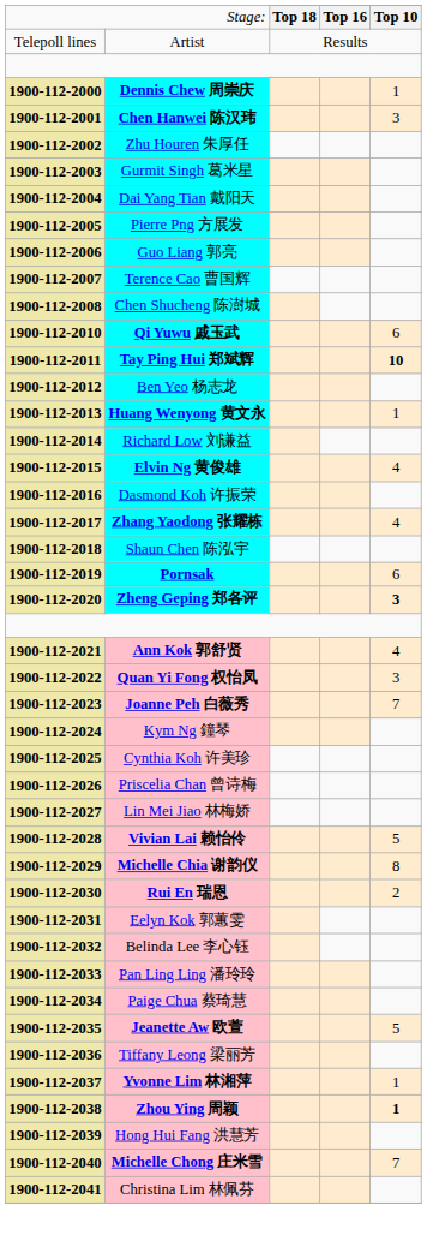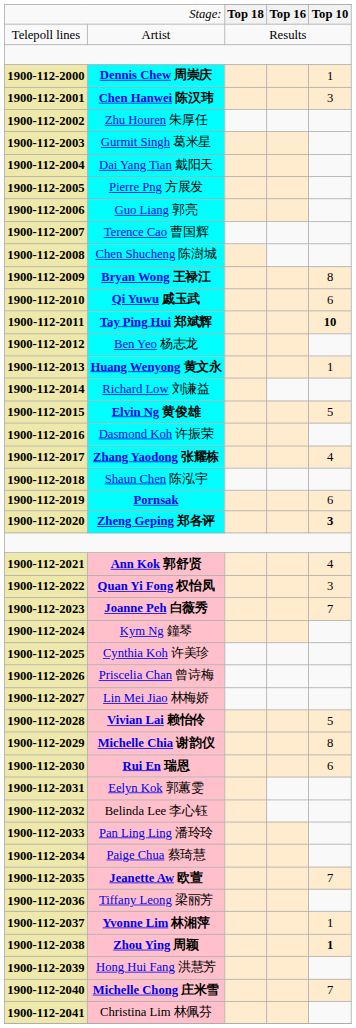 <table class="wikitable">
 <tr>
 <td align="right" rowspan="2" colspan="2"><em>Stage:</em></td>
 </tr>
 <tr>
 <th align="center">Top 18</th>
 <th align="center">Top 16</th>
 <th align="center">Top 10</th>
 </tr>
 <tr>
 <td colspan=1 align="center">Telepoll lines</td>
 <td colspan=1 align="center">Artist</td>
 <td colspan=3 align="center">Results</td>
 </tr>
 <tr>
 <td colspan=5 align="center"><br><div></div></td>
 </tr>
 <tr>
 <td bgcolor="palegoldenrod" align="center"><strong>1900-112-2000</strong></td>
 <td bgcolor="cyan" align="center"><strong><a href='#'>Dennis Chew</a> 周崇庆</strong></td>
 <td bgcolor="#FFEBCD"></td>
 <td bgcolor="#FFEBCD"></td>
 <td bgcolor="#FFEBCD" align="center">1</td>
 </tr>
 <tr>
 <td bgcolor="palegoldenrod" align="center"><strong>1900-112-2001</strong></td>
 <td bgcolor="cyan" align="center"><strong><a href='#'>Chen Hanwei</a> 陈汉玮</strong></td>
 <td bgcolor="#FFEBCD"></td>
 <td bgcolor="#FFEBCD"></td>
 <td bgcolor="#FFEBCD" align="center">3</td>
 </tr>
 <tr>
 <td bgcolor="palegoldenrod" align="center"><strong>1900-112-2002</strong></td>
 <td bgcolor="cyan" align="center"><a href='#'>Zhu Houren</a> 朱厚任</td>
 <td></td>
 <td></td>
 <td></td>
 </tr>
 <tr>
 <td bgcolor="palegoldenrod" align="center"><strong>1900-112-2003</strong></td>
 <td bgcolor="cyan" align="center"><a href='#'>Gurmit Singh</a> 葛米星</td>
 <td bgcolor="#FFEBCD"></td>
 <td bgcolor="#FFEBCD"></td>
 <td></td>
 </tr>
 <tr>
 <td bgcolor="palegoldenrod" align="center"><strong>1900-112-2004</strong></td>
 <td bgcolor="cyan" align="center"><a href='#'>Dai Yang Tian</a> 戴阳天</td>
 <td bgcolor="#FFEBCD"></td>
 <td bgcolor="#FFEBCD"></td>
 <td></td>
 </tr>
 <tr>
 <td bgcolor="palegoldenrod" align="center"><strong>1900-112-2005</strong></td>
 <td bgcolor="cyan" align="center"><a href='#'>Pierre Png</a> 方展发</td>
 <td bgcolor="#FFEBCD"></td>
 <td bgcolor="#FFEBCD"></td>
 <td></td>
 </tr>
 <tr>
 <td bgcolor="palegoldenrod" align="center"><strong>1900-112-2006</strong></td>
 <td bgcolor="cyan" align="center"><a href='#'>Guo Liang</a> 郭亮</td>
 <td bgcolor="#FFEBCD"></td>
 <td bgcolor="#FFEBCD"></td>
 <td></td>
 </tr>
 <tr>
 <td bgcolor="palegoldenrod" align="center"><strong>1900-112-2007</strong></td>
 <td bgcolor="cyan" align="center"><a href='#'>Terence Cao</a> 曹国辉</td>
 <td></td>
 <td></td>
 <td></td>
 </tr>
 <tr>
 <td bgcolor="palegoldenrod" align="center"><strong>1900-112-2008</strong></td>
 <td bgcolor="cyan" align="center"><a href='#'>Chen Shucheng</a> 陈澍城</td>
 <td bgcolor="#FFEBCD"></td>
 <td></td>
 <td></td>
 </tr>
 <tr>
+<td bgcolor="palegoldenrod" align="center"><strong>1900-112-2009</strong></td>
+<td bgcolor="cyan" align="center"><strong><a href='#'>Bryan Wong</a> 王禄江</strong></td>
+<td bgcolor="#FFEBCD"></td>
+<td bgcolor="#FFEBCD"></td>
+<td bgcolor="#FFEBCD" align="center">8</td>
+</tr>
+<tr>
 <td bgcolor="palegoldenrod" align="center"><strong>1900-112-2010</strong></td>
 <td bgcolor="cyan" align="center"><strong><a href='#'>Qi Yuwu</a> 戚玉武</strong></td>
 <td bgcolor="#FFEBCD"></td>
 <td bgcolor="#FFEBCD"></td>
 <td bgcolor="#FFEBCD" align="center">6</td>
 </tr>
 <tr>
 <td bgcolor="palegoldenrod" align="center"><strong>1900-112-2011</strong></td>
 <td bgcolor="cyan" align="center"><strong><a href='#'>Tay Ping Hui</a> 郑斌辉</strong></td>
 <td bgcolor="#FFEBCD"></td>
 <td bgcolor="#FFEBCD"></td>
 <td bgcolor="#FFEBCD" align="center"><strong>10</strong></td>
 </tr>
 <tr>
 <td bgcolor="palegoldenrod" align="center"><strong>1900-112-2012</strong></td>
 <td bgcolor="cyan" align="center"><a href='#'>Ben Yeo</a> 杨志龙</td>
 <td bgcolor="#FFEBCD"></td>
 <td bgcolor="#FFEBCD"></td>
 <td></td>
 </tr>
 <tr>
 <td bgcolor="palegoldenrod" align="center"><strong>1900-112-2013</strong></td>
 <td bgcolor="cyan" align="center"><strong><a href='#'>Huang Wenyong</a> 黄文永</strong></td>
 <td bgcolor="#FFEBCD"></td>
 <td bgcolor="#FFEBCD"></td>
 <td bgcolor="#FFEBCD" align="center">1</td>
 </tr>
 <tr>
 <td bgcolor="palegoldenrod" align="center"><strong>1900-112-2014</strong></td>
 <td bgcolor="cyan" align="center"><a href='#'>Richard Low</a> 刘谦益</td>
 <td bgcolor="#FFEBCD"></td>
 <td></td>
 <td></td>
 </tr>
 <tr>
 <td bgcolor="palegoldenrod" align="center"><strong>1900-112-2015</strong></td>
 <td bgcolor="cyan" align="center"><strong><a href='#'>Elvin Ng</a> 黄俊雄</strong></td>
 <td bgcolor="#FFEBCD"></td>
 <td bgcolor="#FFEBCD"></td>
-<td bgcolor="#FFEBCD" align="center">4</td>
+<td bgcolor="#FFEBCD" align="center">5</td>
 </tr>
 <tr>
 <td bgcolor="palegoldenrod" align="center"><strong>1900-112-2016</strong></td>
 <td bgcolor="cyan" align="center"><a href='#'>Dasmond Koh</a> 许振荣</td>
 <td bgcolor="#FFEBCD"></td>
 <td bgcolor="#FFEBCD"></td>
 <td></td>
 </tr>
 <tr>
 <td bgcolor="palegoldenrod" align="center"><strong>1900-112-2017</strong></td>
 <td bgcolor="cyan" align="center"><strong><a href='#'>Zhang Yaodong</a> 张耀栋</strong></td>
 <td bgcolor="#FFEBCD"></td>
 <td bgcolor="#FFEBCD"></td>
 <td bgcolor="#FFEBCD" align="center">4</td>
 </tr>
 <tr>
 <td bgcolor="palegoldenrod" align="center"><strong>1900-112-2018</strong></td>
 <td bgcolor="cyan" align="center"><a href='#'>Shaun Chen</a> 陈泓宇</td>
 <td></td>
 <td></td>
 <td></td>
 </tr>
 <tr>
 <td bgcolor="palegoldenrod" align="center"><strong>1900-112-2019</strong></td>
 <td bgcolor="cyan" align="center"><strong><a href='#'>Pornsak</a></strong></td>
 <td bgcolor="#FFEBCD"></td>
 <td bgcolor="#FFEBCD"></td>
 <td bgcolor="#FFEBCD" align="center">6</td>
 </tr>
 <tr>
 <td bgcolor="palegoldenrod" align="center"><strong>1900-112-2020</strong></td>
 <td bgcolor="cyan" align="center"><strong><a href='#'>Zheng Geping</a> 郑各评</strong></td>
 <td bgcolor="#FFEBCD"></td>
 <td bgcolor="#FFEBCD"></td>
 <td bgcolor="#FFEBCD" align="center"><strong>3</strong></td>
 </tr>
 <tr>
 <td colspan=5 align="center"><br><div></div></td>
 </tr>
 <tr>
 <td bgcolor="palegoldenrod" align="center"><strong>1900-112-2021</strong></td>
 <td bgcolor="pink" align="center"><strong><a href='#'>Ann Kok</a> 郭舒贤</strong></td>
 <td bgcolor="#FFEBCD"></td>
 <td bgcolor="#FFEBCD"></td>
 <td bgcolor="#FFEBCD" align="center">4</td>
 </tr>
 <tr>
 <td bgcolor="palegoldenrod" align="center"><strong>1900-112-2022</strong></td>
 <td bgcolor="pink" align="center"><strong><a href='#'>Quan Yi Fong</a> 权怡凤</strong></td>
 <td bgcolor="#FFEBCD"></td>
 <td bgcolor="#FFEBCD"></td>
 <td bgcolor="#FFEBCD" align="center">3</td>
 </tr>
 <tr>
 <td bgcolor="palegoldenrod" align="center"><strong>1900-112-2023</strong></td>
 <td bgcolor="pink" align="center"><strong><a href='#'>Joanne Peh</a> 白薇秀</strong></td>
 <td bgcolor="#FFEBCD"></td>
 <td bgcolor="#FFEBCD"></td>
 <td bgcolor="#FFEBCD" align="center">7</td>
 </tr>
 <tr>
 <td bgcolor="palegoldenrod" align="center"><strong>1900-112-2024</strong></td>
 <td bgcolor="pink" align="center"><a href='#'>Kym Ng</a> 鐘琴</td>
 <td bgcolor="#FFEBCD"></td>
 <td bgcolor="#FFEBCD"></td>
 <td></td>
 </tr>
 <tr>
 <td bgcolor="palegoldenrod" align="center"><strong>1900-112-2025</strong></td>
 <td bgcolor="pink" align="center"><a href='#'>Cynthia Koh</a> 许美珍</td>
 <td></td>
 <td></td>
 <td></td>
 </tr>
 <tr>
 <td bgcolor="palegoldenrod" align="center"><strong>1900-112-2026</strong></td>
 <td bgcolor="pink" align="center"><a href='#'>Priscelia Chan</a> 曾诗梅</td>
 <td></td>
 <td></td>
 <td></td>
 </tr>
 <tr>
 <td bgcolor="palegoldenrod" align="center"><strong>1900-112-2027</strong></td>
 <td bgcolor="pink" align="center"><a href='#'>Lin Mei Jiao</a> 林梅娇</td>
 <td></td>
 <td></td>
 <td></td>
 </tr>
 <tr>
 <td bgcolor="palegoldenrod" align="center"><strong>1900-112-2028</strong></td>
 <td bgcolor="pink" align="center"><strong><a href='#'>Vivian Lai</a> 赖怡伶</strong></td>
 <td bgcolor="#FFEBCD"></td>
 <td bgcolor="#FFEBCD"></td>
 <td bgcolor="#FFEBCD" align="center">5</td>
 </tr>
 <tr>
 <td bgcolor="palegoldenrod" align="center"><strong>1900-112-2029</strong></td>
 <td bgcolor="pink" align="center"><strong><a href='#'>Michelle Chia</a> 谢韵仪</strong></td>
 <td bgcolor="#FFEBCD"></td>
 <td bgcolor="#FFEBCD"></td>
 <td bgcolor="#FFEBCD" align="center">8</td>
 </tr>
 <tr>
 <td bgcolor="palegoldenrod" align="center"><strong>1900-112-2030</strong></td>
 <td bgcolor="pink" align="center"><strong><a href='#'>Rui En</a> 瑞恩</strong></td>
 <td bgcolor="#FFEBCD"></td>
 <td bgcolor="#FFEBCD"></td>
-<td bgcolor="#FFEBCD" align="center">2</td>
+<td bgcolor="#FFEBCD" align="center">6</td>
 </tr>
 <tr>
 <td bgcolor="palegoldenrod" align="center"><strong>1900-112-2031</strong></td>
 <td bgcolor="pink" align="center"><a href='#'>Eelyn Kok</a> 郭蕙雯</td>
 <td bgcolor="#FFEBCD"></td>
 <td></td>
 <td></td>
 </tr>
 <tr>
 <td bgcolor="palegoldenrod" align="center"><strong>1900-112-2032</strong></td>
 <td bgcolor="pink" align="center">Belinda Lee 李心钰</td>
 <td bgcolor="#FFEBCD"></td>
 <td></td>
 <td></td>
 </tr>
 <tr>
 <td bgcolor="palegoldenrod" align="center"><strong>1900-112-2033</strong></td>
 <td bgcolor="pink" align="center"><a href='#'>Pan Ling Ling</a> 潘玲玲</td>
 <td bgcolor="#FFEBCD"></td>
 <td bgcolor="#FFEBCD"></td>
 <td></td>
 </tr>
 <tr>
 <td bgcolor="palegoldenrod" align="center"><strong>1900-112-2034</strong></td>
 <td bgcolor="pink" align="center"><a href='#'>Paige Chua</a> 蔡琦慧</td>
 <td bgcolor="#FFEBCD"></td>
 <td bgcolor="#FFEBCD"></td>
 <td></td>
 </tr>
 <tr>
 <td bgcolor="palegoldenrod" align="center"><strong>1900-112-2035</strong></td>
 <td bgcolor="pink" align="center"><strong><a href='#'>Jeanette Aw</a> 欧萱</strong></td>
 <td bgcolor="#FFEBCD"></td>
 <td bgcolor="#FFEBCD"></td>
-<td bgcolor="#FFEBCD" align="center">5</td>
+<td bgcolor="#FFEBCD" align="center">7</td>
 </tr>
 <tr>
 <td bgcolor="palegoldenrod" align="center"><strong>1900-112-2036</strong></td>
 <td bgcolor="pink" align="center"><a href='#'>Tiffany Leong</a> 梁丽芳</td>
 <td bgcolor="#FFEBCD"></td>
 <td bgcolor="#FFEBCD"></td>
 <td></td>
 </tr>
 <tr>
 <td bgcolor="palegoldenrod" align="center"><strong>1900-112-2037</strong></td>
 <td bgcolor="pink" align="center"><strong><a href='#'>Yvonne Lim</a> 林湘萍</strong></td>
 <td bgcolor="#FFEBCD"></td>
 <td bgcolor="#FFEBCD"></td>
 <td bgcolor="#FFEBCD" align="center">1</td>
 </tr>
 <tr>
 <td bgcolor="palegoldenrod" align="center"><strong>1900-112-2038</strong></td>
 <td bgcolor="pink" align="center"><strong><a href='#'>Zhou Ying</a> 周颖</strong></td>
 <td bgcolor="#FFEBCD"></td>
 <td bgcolor="#FFEBCD"></td>
 <td bgcolor="#FFEBCD" align="center"><strong>1</strong></td>
 </tr>
 <tr>
 <td bgcolor="palegoldenrod" align="center"><strong>1900-112-2039</strong></td>
 <td bgcolor="pink" align="center"><a href='#'>Hong Hui Fang</a> 洪慧芳</td>
 <td bgcolor="#FFEBCD"></td>
 <td bgcolor="#FFEBCD"></td>
 <td></td>
 </tr>
 <tr>
 <td bgcolor="palegoldenrod" align="center"><strong>1900-112-2040</strong></td>
 <td bgcolor="pink" align="center"><strong><a href='#'>Michelle Chong</a> 庄米雪</strong></td>
 <td bgcolor="#FFEBCD"></td>
 <td bgcolor="#FFEBCD"></td>
 <td bgcolor="#FFEBCD" align="center">7</td>
 </tr>
 <tr>
 <td bgcolor="palegoldenrod" align="center"><strong>1900-112-2041</strong></td>
 <td bgcolor="pink" align="center">Christina Lim 林佩芬</td>
 <td bgcolor="#FFEBCD"></td>
 <td bgcolor="#FFEBCD"></td>
 <td></td>
 </tr>
 <tr>
 </tr>
 </table>
